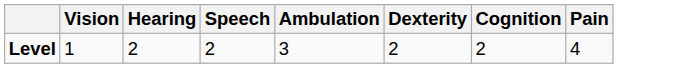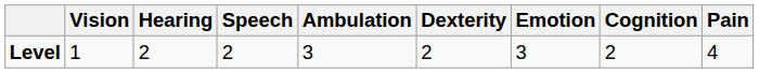 <table class="wikitable">
 <tr>
 <th></th>
 <th>Vision</th>
 <th>Hearing</th>
 <th>Speech</th>
 <th>Ambulation</th>
 <th>Dexterity</th>
+<th>Emotion</th>
 <th>Cognition</th>
 <th>Pain</th>
 </tr>
 <tr>
 <td><strong>Level</strong></td>
 <td>1</td>
 <td>2</td>
 <td>2</td>
 <td>3</td>
 <td>2</td>
+<td>3</td>
 <td>2</td>
 <td>4</td>
 </tr>
 </table>
